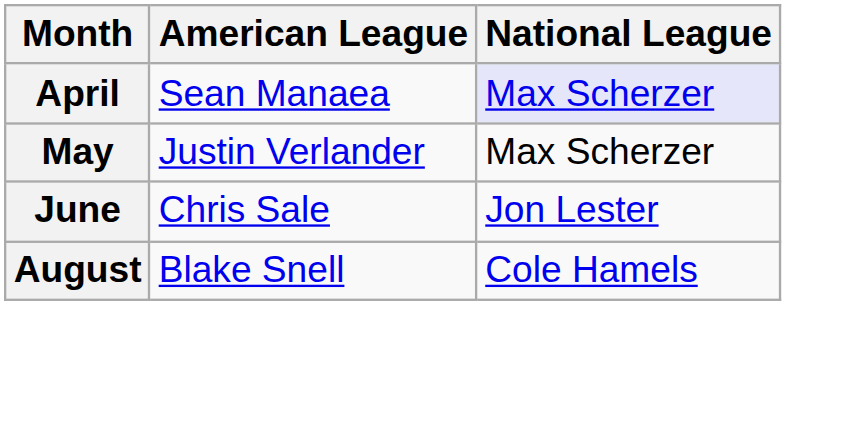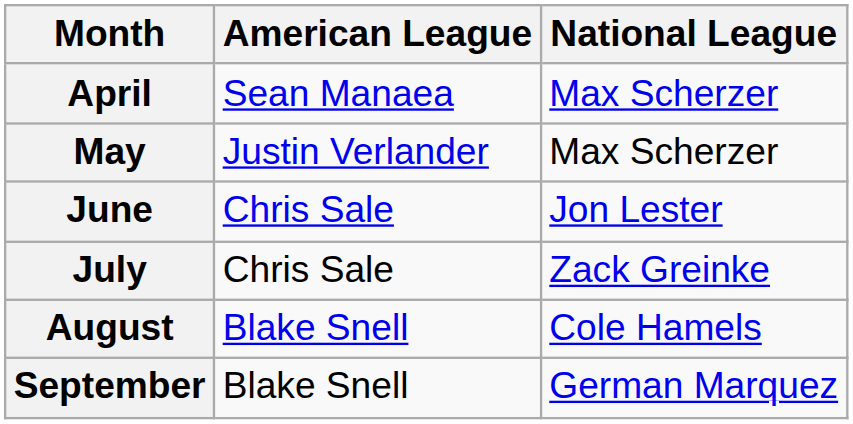 <table class="wikitable">
 <tr>
 <th>Month</th>
 <th>American League</th>
 <th>National League</th>
 </tr>
 <tr>
 <th>April</th>
 <td><a href='#'>Sean Manaea</a></td>
-<td style="background: lavender;"><a href='#'>Max Scherzer</a></td>
+<td><a href='#'>Max Scherzer</a></td>
 </tr>
 <tr>
 <th>May</th>
 <td><a href='#'>Justin Verlander</a></td>
 <td>Max Scherzer</td>
 </tr>
 <tr>
 <th>June</th>
 <td><a href='#'>Chris Sale</a></td>
 <td><a href='#'>Jon Lester</a></td>
 </tr>
 <tr>
+<th>July</th>
+<td>Chris Sale</td>
+<td><a href='#'>Zack Greinke</a></td>
+</tr>
+<tr>
 <th>August</th>
 <td><a href='#'>Blake Snell</a></td>
 <td><a href='#'>Cole Hamels</a></td>
 </tr>
+<tr>
+<th>September</th>
+<td>Blake Snell</td>
+<td><a href='#'>German Marquez</a></td>
+</tr>
 </table>
